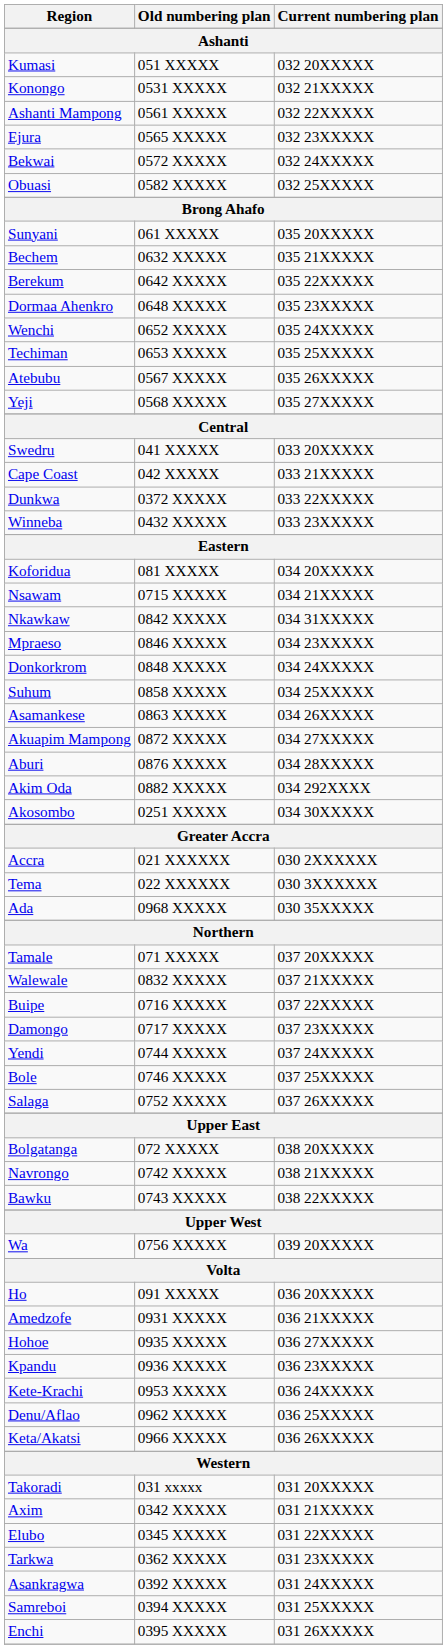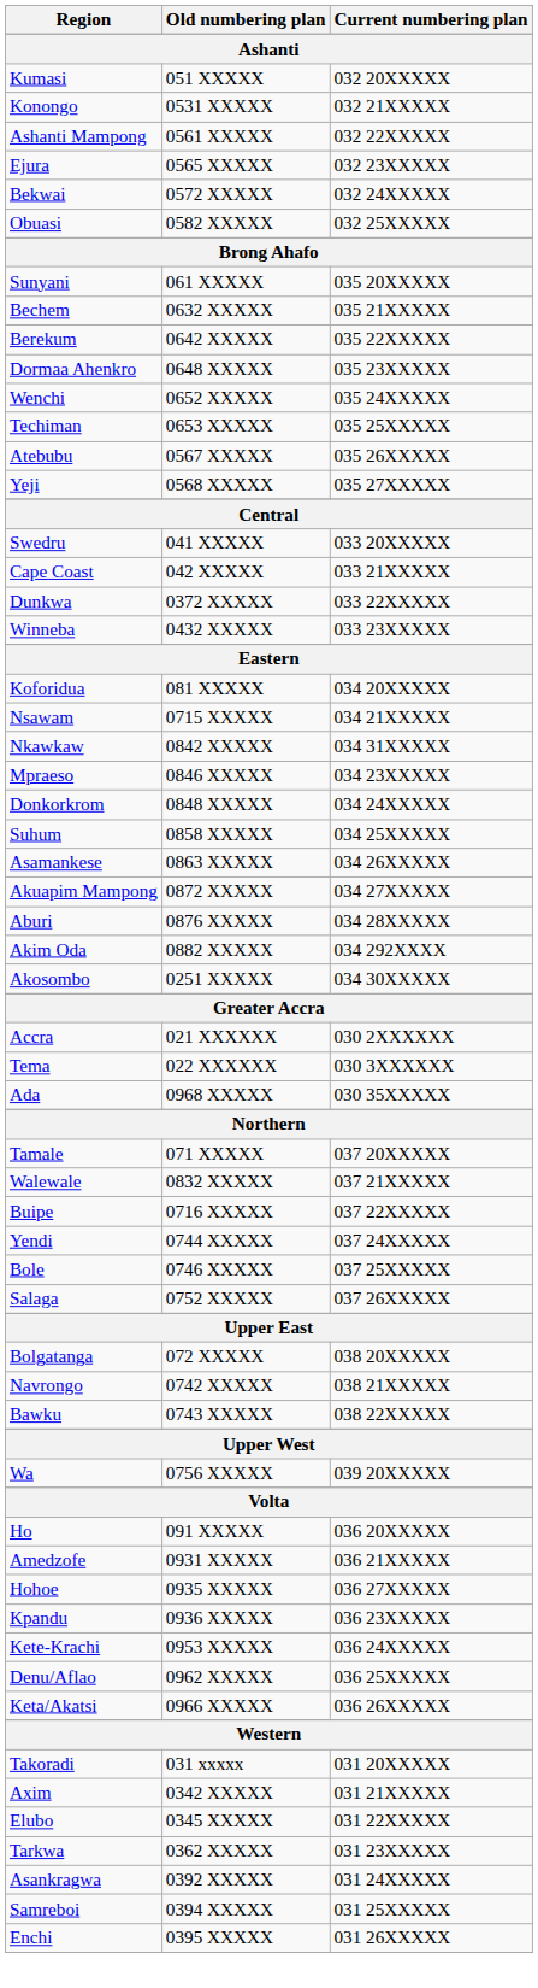 <table class="wikitable">
 <tr>
 <th>Region</th>
 <th>Old numbering plan</th>
 <th>Current numbering plan</th>
 </tr>
 <tr>
 </tr>
 <tr>
 <th colspan=3>Ashanti</th>
 </tr>
 <tr>
 <td><a href='#'>Kumasi</a></td>
 <td>051   XXXXX</td>
 <td>032 20XXXXX</td>
 </tr>
 <tr>
 <td><a href='#'>Konongo</a></td>
 <td>0531 XXXXX</td>
 <td>032 21XXXXX</td>
 </tr>
 <tr>
 <td><a href='#'>Ashanti Mampong</a></td>
 <td>0561 XXXXX</td>
 <td>032 22XXXXX</td>
 </tr>
 <tr>
 <td><a href='#'>Ejura</a></td>
 <td>0565 XXXXX</td>
 <td>032 23XXXXX</td>
 </tr>
 <tr>
 <td><a href='#'>Bekwai</a></td>
 <td>0572 XXXXX</td>
 <td>032 24XXXXX</td>
 </tr>
 <tr>
 <td><a href='#'>Obuasi</a></td>
 <td>0582 XXXXX</td>
 <td>032 25XXXXX</td>
 </tr>
 <tr>
 </tr>
 <tr>
 <th colspan=3>Brong Ahafo</th>
 </tr>
 <tr>
 <td><a href='#'>Sunyani</a></td>
 <td>061 XXXXX</td>
 <td>035 20XXXXX</td>
 </tr>
 <tr>
 <td><a href='#'>Bechem</a></td>
 <td>0632 XXXXX</td>
 <td>035 21XXXXX</td>
 </tr>
 <tr>
 <td><a href='#'>Berekum</a></td>
 <td>0642 XXXXX</td>
 <td>035 22XXXXX</td>
 </tr>
 <tr>
 <td><a href='#'>Dormaa Ahenkro</a></td>
 <td>0648 XXXXX</td>
 <td>035 23XXXXX</td>
 </tr>
 <tr>
 <td><a href='#'>Wenchi</a></td>
 <td>0652 XXXXX</td>
 <td>035 24XXXXX</td>
 </tr>
 <tr>
 <td><a href='#'>Techiman</a></td>
 <td>0653 XXXXX</td>
 <td>035 25XXXXX</td>
 </tr>
 <tr>
 <td><a href='#'>Atebubu</a></td>
 <td>0567 XXXXX</td>
 <td>035 26XXXXX</td>
 </tr>
 <tr>
 <td><a href='#'>Yeji</a></td>
 <td>0568 XXXXX</td>
 <td>035 27XXXXX</td>
 </tr>
 <tr>
 </tr>
 <tr>
 <th colspan=3>Central</th>
 </tr>
 <tr>
 <td><a href='#'>Swedru</a></td>
 <td>041   XXXXX</td>
 <td>033 20XXXXX</td>
 </tr>
 <tr>
 <td><a href='#'>Cape Coast</a></td>
 <td>042   XXXXX</td>
 <td>033 21XXXXX</td>
 </tr>
 <tr>
 <td><a href='#'>Dunkwa</a></td>
 <td>0372 XXXXX</td>
 <td>033 22XXXXX</td>
 </tr>
 <tr>
 <td><a href='#'>Winneba</a></td>
 <td>0432 XXXXX</td>
 <td>033 23XXXXX</td>
 </tr>
 <tr>
 </tr>
 <tr>
 <th colspan=3>Eastern</th>
 </tr>
 <tr>
 <td><a href='#'>Koforidua</a></td>
 <td>081   XXXXX</td>
 <td>034 20XXXXX</td>
 </tr>
 <tr>
 <td><a href='#'>Nsawam</a></td>
 <td>0715 XXXXX</td>
 <td>034 21XXXXX</td>
 </tr>
 <tr>
 <td><a href='#'>Nkawkaw</a></td>
 <td>0842 XXXXX</td>
 <td>034 31XXXXX</td>
 </tr>
 <tr>
 <td><a href='#'>Mpraeso</a></td>
 <td>0846 XXXXX</td>
 <td>034 23XXXXX</td>
 </tr>
 <tr>
 <td><a href='#'>Donkorkrom</a></td>
 <td>0848 XXXXX</td>
 <td>034 24XXXXX</td>
 </tr>
 <tr>
 <td><a href='#'>Suhum</a></td>
 <td>0858 XXXXX</td>
 <td>034 25XXXXX</td>
 </tr>
 <tr>
 <td><a href='#'>Asamankese</a></td>
 <td>0863 XXXXX</td>
 <td>034 26XXXXX</td>
 </tr>
 <tr>
 <td><a href='#'>Akuapim Mampong</a></td>
 <td>0872 XXXXX</td>
 <td>034 27XXXXX</td>
 </tr>
 <tr>
 <td><a href='#'>Aburi</a></td>
 <td>0876 XXXXX</td>
 <td>034 28XXXXX</td>
 </tr>
 <tr>
 <td><a href='#'>Akim Oda</a></td>
 <td>0882 XXXXX</td>
 <td>034 292XXXX</td>
 </tr>
 <tr>
 <td><a href='#'>Akosombo</a></td>
 <td>0251 XXXXX</td>
 <td>034 30XXXXX</td>
 </tr>
 <tr>
 </tr>
 <tr>
 <th colspan=3>Greater Accra</th>
 </tr>
 <tr>
 <td><a href='#'>Accra</a></td>
 <td>021   XXXXXX</td>
 <td>030 2XXXXXX</td>
 </tr>
 <tr>
 <td><a href='#'>Tema</a></td>
 <td>022   XXXXXX</td>
 <td>030 3XXXXXX</td>
 </tr>
 <tr>
 <td><a href='#'>Ada</a></td>
 <td>0968 XXXXX</td>
 <td>030 35XXXXX</td>
 </tr>
 <tr>
 </tr>
 <tr>
 <th colspan=3>Northern</th>
 </tr>
 <tr>
 <td><a href='#'>Tamale</a></td>
 <td>071   XXXXX</td>
 <td>037 20XXXXX</td>
 </tr>
 <tr>
 <td><a href='#'>Walewale</a></td>
 <td>0832 XXXXX</td>
 <td>037 21XXXXX</td>
 </tr>
 <tr>
 <td><a href='#'>Buipe</a></td>
 <td>0716 XXXXX</td>
 <td>037 22XXXXX</td>
 </tr>
 <tr>
-<td><a href='#'>Damongo</a></td>
-<td>0717 XXXXX</td>
-<td>037 23XXXXX</td>
-</tr>
-<tr>
 <td><a href='#'>Yendi</a></td>
 <td>0744 XXXXX</td>
 <td>037 24XXXXX</td>
 </tr>
 <tr>
 <td><a href='#'>Bole</a></td>
 <td>0746 XXXXX</td>
 <td>037 25XXXXX</td>
 </tr>
 <tr>
 <td><a href='#'>Salaga</a></td>
 <td>0752 XXXXX</td>
 <td>037 26XXXXX</td>
 </tr>
 <tr>
 </tr>
 <tr>
 <th colspan=3>Upper East</th>
 </tr>
 <tr>
 <td><a href='#'>Bolgatanga</a></td>
 <td>072   XXXXX</td>
 <td>038 20XXXXX</td>
 </tr>
 <tr>
 <td><a href='#'>Navrongo</a></td>
 <td>0742 XXXXX</td>
 <td>038 21XXXXX</td>
 </tr>
 <tr>
 <td><a href='#'>Bawku</a></td>
 <td>0743 XXXXX</td>
 <td>038 22XXXXX</td>
 </tr>
 <tr>
 </tr>
 <tr>
 <th colspan=3>Upper West</th>
 </tr>
 <tr>
 <td><a href='#'>Wa</a></td>
 <td>0756 XXXXX</td>
 <td>039 20XXXXX</td>
 </tr>
 <tr>
 </tr>
 <tr>
 <th colspan=3>Volta</th>
 </tr>
 <tr>
 <td><a href='#'>Ho</a></td>
 <td>091  XXXXX</td>
 <td>036 20XXXXX</td>
 </tr>
 <tr>
 <td><a href='#'>Amedzofe</a></td>
 <td>0931 XXXXX</td>
 <td>036 21XXXXX</td>
 </tr>
 <tr>
 <td><a href='#'>Hohoe</a></td>
 <td>0935 XXXXX</td>
 <td>036 27XXXXX</td>
 </tr>
 <tr>
 <td><a href='#'>Kpandu</a></td>
 <td>0936 XXXXX</td>
 <td>036 23XXXXX</td>
 </tr>
 <tr>
 <td><a href='#'>Kete-Krachi</a></td>
 <td>0953 XXXXX</td>
 <td>036 24XXXXX</td>
 </tr>
 <tr>
 <td><a href='#'>Denu/Aflao</a></td>
 <td>0962 XXXXX</td>
 <td>036 25XXXXX</td>
 </tr>
 <tr>
 <td><a href='#'>Keta/Akatsi</a></td>
 <td>0966 XXXXX</td>
 <td>036 26XXXXX</td>
 </tr>
 <tr>
 </tr>
 <tr>
 <th colspan=3>Western</th>
 </tr>
 <tr>
 <td><a href='#'>Takoradi</a></td>
 <td>031 xxxxx</td>
 <td>031 20XXXXX</td>
 </tr>
 <tr>
 <td><a href='#'>Axim</a></td>
 <td>0342 XXXXX</td>
 <td>031 21XXXXX</td>
 </tr>
 <tr>
 <td><a href='#'>Elubo</a></td>
 <td>0345 XXXXX</td>
 <td>031 22XXXXX</td>
 </tr>
 <tr>
 <td><a href='#'>Tarkwa</a></td>
 <td>0362 XXXXX</td>
 <td>031 23XXXXX</td>
 </tr>
 <tr>
 <td><a href='#'>Asankragwa</a></td>
 <td>0392 XXXXX</td>
 <td>031 24XXXXX</td>
 </tr>
 <tr>
 <td><a href='#'>Samreboi</a></td>
 <td>0394 XXXXX</td>
 <td>031 25XXXXX</td>
 </tr>
 <tr>
 <td><a href='#'>Enchi</a></td>
 <td>0395 XXXXX</td>
 <td>031 26XXXXX</td>
 </tr>
 <tr>
 </tr>
 </table>
